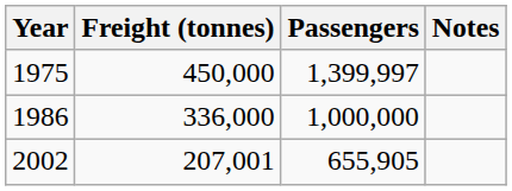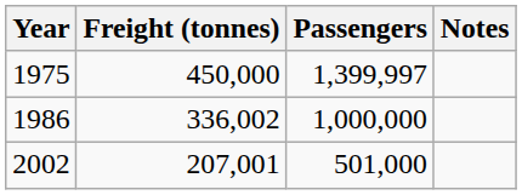 <table class="wikitable" style="text-align:right">
 <tr>
 <th>Year</th>
 <th>Freight (tonnes)</th>
 <th>Passengers</th>
 <th>Notes</th>
 </tr>
 <tr>
 <td>1975</td>
 <td>450,000</td>
 <td>1,399,997</td>
 <td></td>
 </tr>
 <tr>
 <td>1986</td>
-<td>336,000</td>
+<td>336,002</td>
 <td>1,000,000</td>
 <td></td>
 </tr>
 <tr>
 <td>2002</td>
 <td>207,001</td>
-<td>655,905</td>
+<td>501,000</td>
 <td></td>
 </tr>
 </table>
